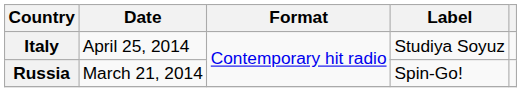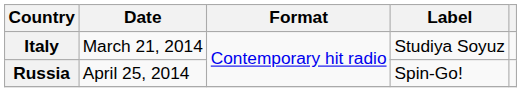 <table class="wikitable plainrowheaders">
 <tr>
 <th scope="col">Country</th>
 <th scope="col">Date</th>
 <th scope="col">Format</th>
 <th scope="col">Label</th>
 <th scope="col"></th>
 </tr>
 <tr>
 <th scope="row">Italy</th>
-<td>April 25, 2014</td>
+<td>March 21, 2014</td>
 <td rowspan="2"><a href='#'>Contemporary hit radio</a></td>
 <td>Studiya Soyuz</td>
 <td></td>
 </tr>
 <tr>
 <th scope="row">Russia</th>
-<td>March 21, 2014</td>
+<td>April 25, 2014</td>
 <td>Spin-Go!</td>
 <td></td>
 </tr>
 <tr>
 </tr>
 </table>
